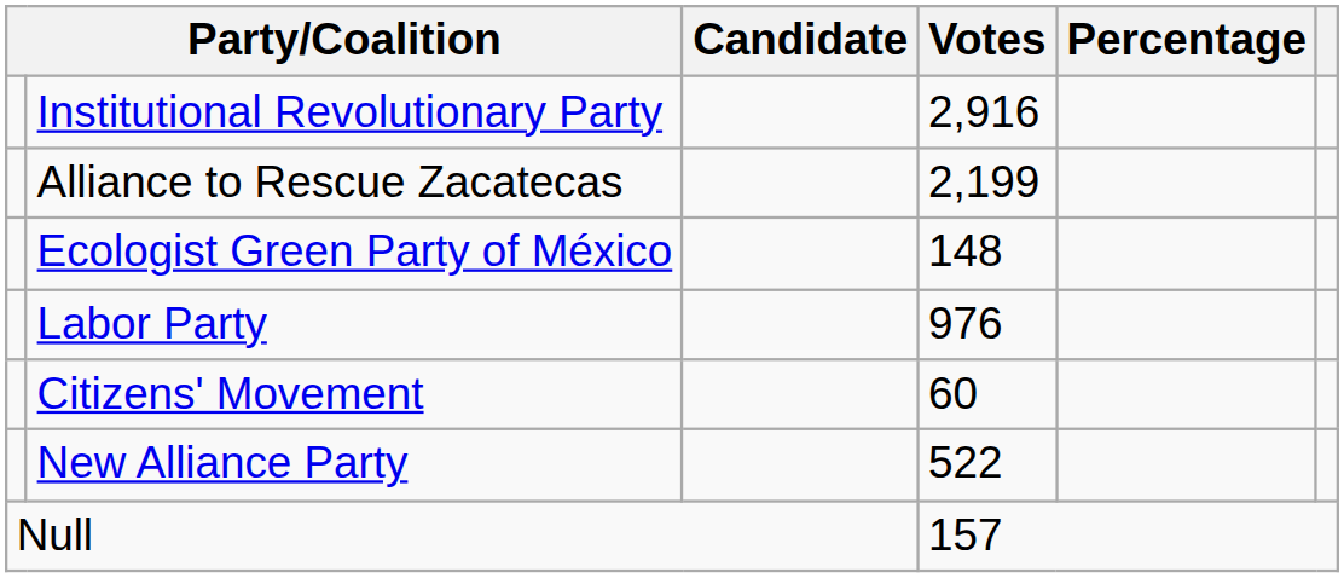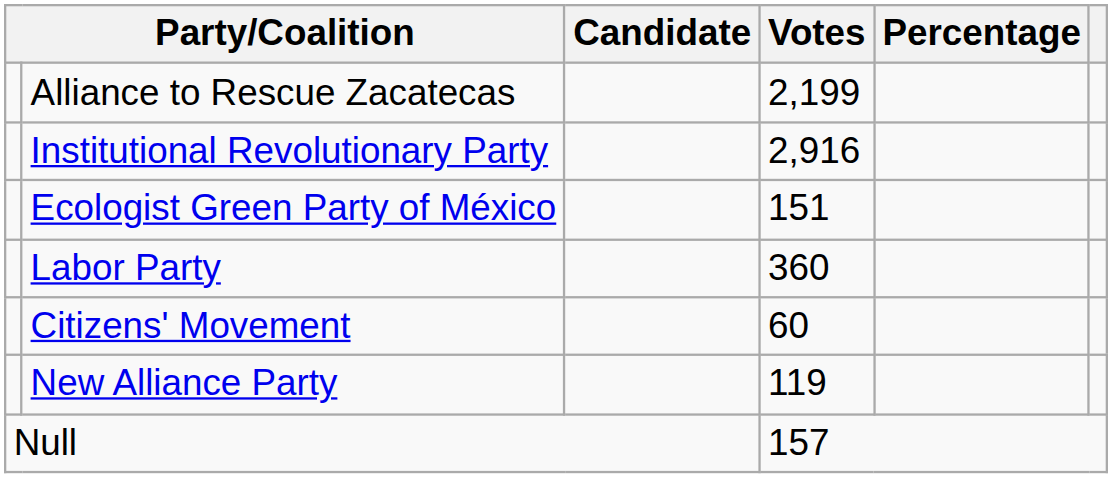 <table class="wikitable">
 <tr>
 <th colspan="2"><strong>Party/Coalition</strong></th>
 <th><strong>Candidate</strong></th>
 <th><strong>Votes</strong></th>
 <th><strong>Percentage</strong></th>
 <th></th>
+</tr>
+<tr>
+<td></td>
+<td>Alliance to Rescue Zacatecas</td>
+<td></td>
+<td>2,199</td>
+<td></td>
+<td></td>
 </tr>
 <tr>
 <td></td>
 <td><a href='#'>Institutional Revolutionary Party</a></td>
 <td></td>
 <td>2,916</td>
 <td></td>
 <td></td>
 </tr>
 <tr>
 <td></td>
-<td>Alliance to Rescue Zacatecas</td>
-<td></td>
-<td>2,199</td>
-<td></td>
-<td></td>
-</tr>
-<tr>
-<td></td>
 <td><a href='#'>Ecologist Green Party of México</a></td>
 <td></td>
-<td>148</td>
+<td>151</td>
 <td></td>
 <td></td>
 </tr>
 <tr>
 <td></td>
 <td><a href='#'>Labor Party</a></td>
 <td></td>
-<td>976</td>
+<td>360</td>
 <td></td>
 <td></td>
 </tr>
 <tr>
 <td></td>
 <td><a href='#'>Citizens' Movement</a></td>
 <td></td>
 <td>60</td>
 <td></td>
 </tr>
 <tr>
 <td></td>
 <td><a href='#'>New Alliance Party</a></td>
 <td></td>
-<td>522</td>
+<td>119</td>
 <td></td>
 <td></td>
 </tr>
 <tr>
 <td colspan="3">Null</td>
 <td colspan="3">157</td>
 </tr>
 </table>
